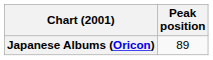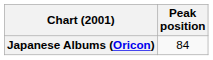 <table class="wikitable plainrowheaders" style="text-align:center">
 <tr>
 <th scope="col">Chart (2001)</th>
 <th scope="col">Peak<br> position</th>
 </tr>
 <tr>
 <th scope="row">Japanese Albums (<a href='#'>Oricon</a>)</th>
-<td>89</td>
+<td>84</td>
 </tr>
 </table>
